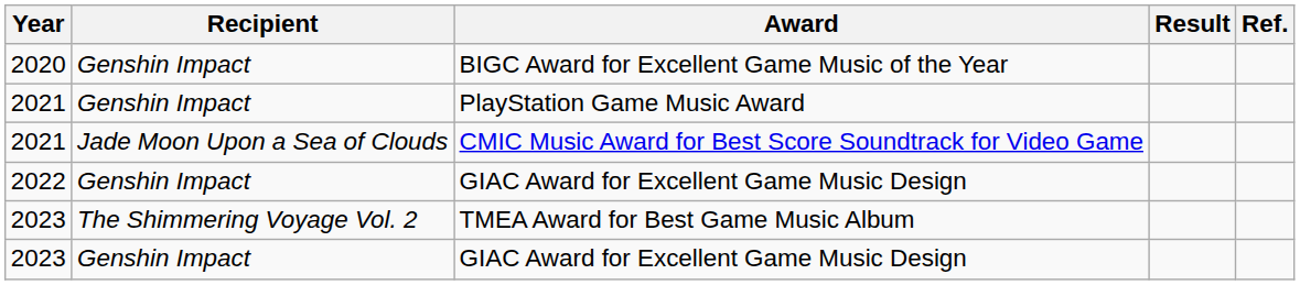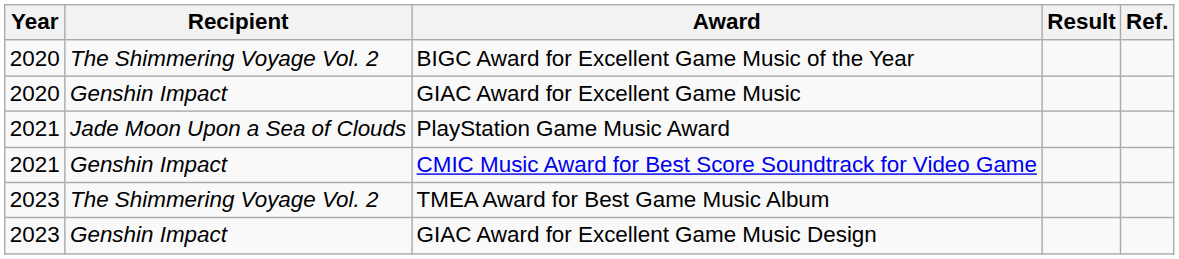 <table class="wikitable sortable">
 <tr>
 <th>Year</th>
 <th>Recipient</th>
 <th>Award</th>
 <th>Result</th>
 <th>Ref.</th>
 </tr>
 <tr>
 <td>2020</td>
+<td><em>The Shimmering Voyage Vol. 2</em></td>
+<td>BIGC Award for Excellent Game Music of the Year</td>
+<td></td>
+<td></td>
+</tr>
+<tr>
+<td>2020</td>
 <td><em>Genshin Impact</em></td>
-<td>BIGC Award for Excellent Game Music of the Year</td>
+<td>GIAC Award for Excellent Game Music</td>
+<td></td>
+<td></td>
+</tr>
+<tr>
+<td>2021</td>
+<td><em>Jade Moon Upon a Sea of Clouds</em></td>
+<td>PlayStation Game Music Award</td>
 <td></td>
 <td></td>
 </tr>
 <tr>
 <td>2021</td>
 <td><em>Genshin Impact</em></td>
-<td>PlayStation Game Music Award</td>
-<td></td>
-<td></td>
-</tr>
-<tr>
-<td>2021</td>
-<td><em>Jade Moon Upon a Sea of Clouds</em></td>
 <td><a href='#'>CMIC Music Award for Best Score Soundtrack for Video Game</a></td>
-<td></td>
-<td></td>
-</tr>
-<tr>
-<td>2022</td>
-<td><em>Genshin Impact</em></td>
-<td>GIAC Award for Excellent Game Music Design</td>
 <td></td>
 <td></td>
 </tr>
 <tr>
 <td>2023</td>
 <td><em>The Shimmering Voyage Vol. 2</em></td>
 <td>TMEA Award for Best Game Music Album</td>
 <td></td>
 <td></td>
 </tr>
 <tr>
 <td>2023</td>
 <td><em>Genshin Impact</em></td>
 <td>GIAC Award for Excellent Game Music Design</td>
 <td></td>
 <td></td>
 </tr>
 </table>
